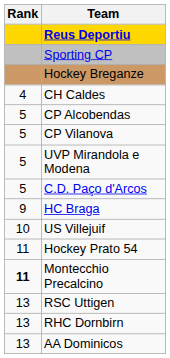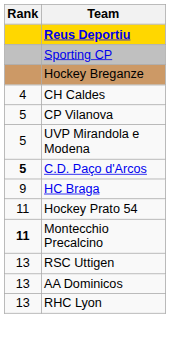 <table class="wikitable" style="text-align:center;">
 <tr>
 <th width=20>Rank</th>
 <th width=150>Team</th>
 </tr>
 <tr bgcolor="gold">
 <td></td>
 <td align="left"><strong> <a href='#'>Reus Deportiu</a></strong></td>
 </tr>
 <tr bgcolor="silver">
 <td></td>
 <td align="left"> <a href='#'>Sporting CP</a></td>
 </tr>
 <tr bgcolor="#cc9966">
 <td></td>
 <td align="left"> Hockey Breganze</td>
 </tr>
 <tr>
 <td>4</td>
 <td align="left"> CH Caldes</td>
 </tr>
 <tr>
 <td>5</td>
-<td align="left"> CP Alcobendas</td>
-</tr>
-<tr>
-<td>5</td>
 <td align="left"> CP Vilanova</td>
 </tr>
 <tr>
 <td>5</td>
 <td align="left"> UVP Mirandola e Modena</td>
 </tr>
 <tr>
-<td>5</td>
+<td><strong>5</strong></td>
 <td align="left"> <a href='#'>C.D. Paço d'Arcos</a></td>
 </tr>
 <tr>
 <td>9</td>
 <td align="left"> <a href='#'>HC Braga</a></td>
-</tr>
-<tr>
-<td>10</td>
-<td align="left"> US Villejuif</td>
 </tr>
 <tr>
 <td>11</td>
 <td align="left"> Hockey Prato 54</td>
 </tr>
 <tr>
 <td><strong>11</strong></td>
 <td align="left"> Montecchio Precalcino</td>
 </tr>
 <tr>
 <td>13</td>
 <td align="left"> RSC Uttigen</td>
 </tr>
 <tr>
 <td>13</td>
-<td align="left"> RHC Dornbirn</td>
+<td align="left"> AA Dominicos</td>
 </tr>
 <tr>
 <td>13</td>
-<td align="left"> AA Dominicos</td>
+<td align="left"> RHC Lyon</td>
 </tr>
 </table>
